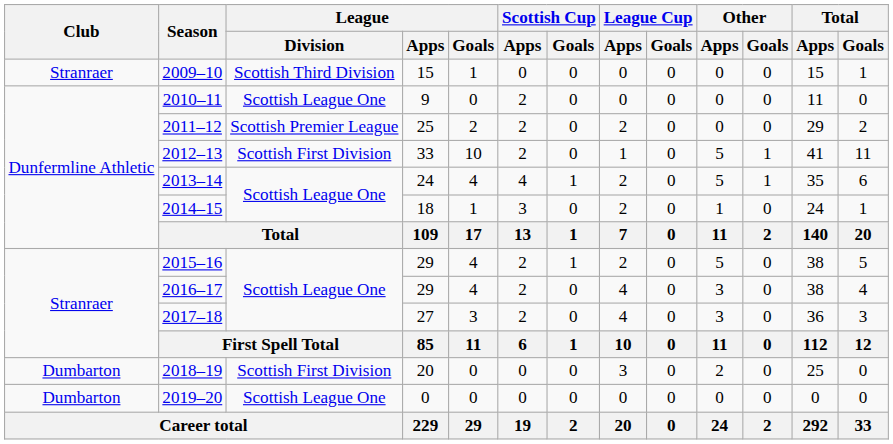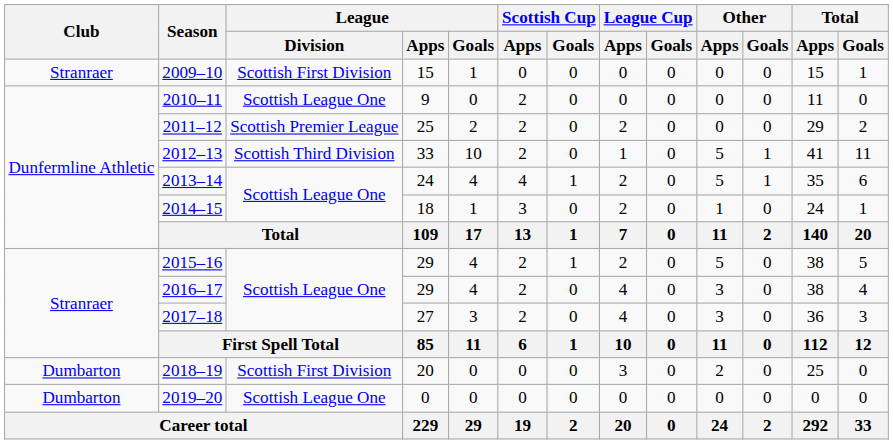 <table class="wikitable" style="text-align: center">
 <tr>
 <th rowspan="2">Club</th>
 <th rowspan="2">Season</th>
 <th colspan="3">League</th>
 <th colspan="2"><a href='#'>Scottish Cup</a></th>
 <th colspan="2"><a href='#'>League Cup</a></th>
 <th colspan="2">Other</th>
 <th colspan="2">Total</th>
 </tr>
 <tr>
 <th>Division</th>
 <th>Apps</th>
 <th>Goals</th>
 <th>Apps</th>
 <th>Goals</th>
 <th>Apps</th>
 <th>Goals</th>
 <th>Apps</th>
 <th>Goals</th>
 <th>Apps</th>
 <th>Goals</th>
 </tr>
 <tr>
 <td><a href='#'>Stranraer</a></td>
 <td><a href='#'>2009–10</a></td>
-<td><a href='#'>Scottish Third Division</a></td>
+<td><a href='#'>Scottish First Division</a></td>
 <td>15</td>
 <td>1</td>
 <td>0</td>
 <td>0</td>
 <td>0</td>
 <td>0</td>
 <td>0</td>
 <td>0</td>
 <td>15</td>
 <td>1</td>
 </tr>
 <tr>
 <td rowspan="6"><a href='#'>Dunfermline Athletic</a></td>
 <td><a href='#'>2010–11</a></td>
 <td><a href='#'>Scottish League One</a></td>
 <td>9</td>
 <td>0</td>
 <td>2</td>
 <td>0</td>
 <td>0</td>
 <td>0</td>
 <td>0</td>
 <td>0</td>
 <td>11</td>
 <td>0</td>
 </tr>
 <tr>
 <td><a href='#'>2011–12</a></td>
 <td><a href='#'>Scottish Premier League</a></td>
 <td>25</td>
 <td>2</td>
 <td>2</td>
 <td>0</td>
 <td>2</td>
 <td>0</td>
 <td>0</td>
 <td>0</td>
 <td>29</td>
 <td>2</td>
 </tr>
 <tr>
 <td><a href='#'>2012–13</a></td>
-<td><a href='#'>Scottish First Division</a></td>
+<td><a href='#'>Scottish Third Division</a></td>
 <td>33</td>
 <td>10</td>
 <td>2</td>
 <td>0</td>
 <td>1</td>
 <td>0</td>
 <td>5</td>
 <td>1</td>
 <td>41</td>
 <td>11</td>
 </tr>
 <tr>
 <td><a href='#'>2013–14</a></td>
 <td rowspan="2"><a href='#'>Scottish League One</a></td>
 <td>24</td>
 <td>4</td>
 <td>4</td>
 <td>1</td>
 <td>2</td>
 <td>0</td>
 <td>5</td>
 <td>1</td>
 <td>35</td>
 <td>6</td>
 </tr>
 <tr>
 <td><a href='#'>2014–15</a></td>
 <td>18</td>
 <td>1</td>
 <td>3</td>
 <td>0</td>
 <td>2</td>
 <td>0</td>
 <td>1</td>
 <td>0</td>
 <td>24</td>
 <td>1</td>
 </tr>
 <tr>
 <th colspan="2">Total</th>
 <th>109</th>
 <th>17</th>
 <th>13</th>
 <th>1</th>
 <th>7</th>
 <th>0</th>
 <th>11</th>
 <th>2</th>
 <th>140</th>
 <th>20</th>
 </tr>
 <tr>
 <td rowspan="4"><a href='#'>Stranraer</a></td>
 <td><a href='#'>2015–16</a></td>
 <td rowspan="3"><a href='#'>Scottish League One</a></td>
 <td>29</td>
 <td>4</td>
 <td>2</td>
 <td>1</td>
 <td>2</td>
 <td>0</td>
 <td>5</td>
 <td>0</td>
 <td>38</td>
 <td>5</td>
 </tr>
 <tr>
 <td><a href='#'>2016–17</a></td>
 <td>29</td>
 <td>4</td>
 <td>2</td>
 <td>0</td>
 <td>4</td>
 <td>0</td>
 <td>3</td>
 <td>0</td>
 <td>38</td>
 <td>4</td>
 </tr>
 <tr>
 <td><a href='#'>2017–18</a></td>
 <td>27</td>
 <td>3</td>
 <td>2</td>
 <td>0</td>
 <td>4</td>
 <td>0</td>
 <td>3</td>
 <td>0</td>
 <td>36</td>
 <td>3</td>
 </tr>
 <tr>
 <th colspan="2">First Spell Total</th>
 <th>85</th>
 <th>11</th>
 <th>6</th>
 <th>1</th>
 <th>10</th>
 <th>0</th>
 <th>11</th>
 <th>0</th>
 <th>112</th>
 <th>12</th>
 </tr>
 <tr>
 <td><a href='#'>Dumbarton</a></td>
 <td><a href='#'>2018–19</a></td>
 <td><a href='#'>Scottish First Division</a></td>
 <td>20</td>
 <td>0</td>
 <td>0</td>
 <td>0</td>
 <td>3</td>
 <td>0</td>
 <td>2</td>
 <td>0</td>
 <td>25</td>
 <td>0</td>
 </tr>
 <tr>
 <td><a href='#'>Dumbarton</a></td>
 <td><a href='#'>2019–20</a></td>
 <td><a href='#'>Scottish League One</a></td>
 <td>0</td>
 <td>0</td>
 <td>0</td>
 <td>0</td>
 <td>0</td>
 <td>0</td>
 <td>0</td>
 <td>0</td>
 <td>0</td>
 <td>0</td>
 </tr>
 <tr>
 <th colspan="3">Career total</th>
 <th>229</th>
 <th>29</th>
 <th>19</th>
 <th>2</th>
 <th>20</th>
 <th>0</th>
 <th>24</th>
 <th>2</th>
 <th>292</th>
 <th>33</th>
 </tr>
 </table>
